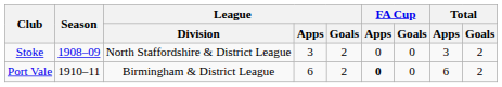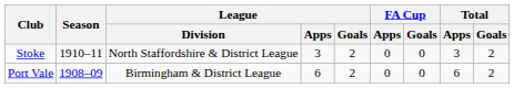 <table class="wikitable" style="text-align:center">
 <tr>
 <th rowspan="2">Club</th>
 <th rowspan="2">Season</th>
 <th colspan="3">League</th>
 <th colspan="2"><a href='#'>FA Cup</a></th>
 <th colspan="2">Total</th>
 </tr>
 <tr>
 <th>Division</th>
 <th>Apps</th>
 <th>Goals</th>
 <th>Apps</th>
 <th>Goals</th>
 <th>Apps</th>
 <th>Goals</th>
 </tr>
 <tr>
 <td><a href='#'>Stoke</a></td>
-<td><a href='#'>1908–09</a></td>
+<td>1910–11</td>
 <td>North Staffordshire & District League</td>
 <td>3</td>
 <td>2</td>
 <td>0</td>
 <td>0</td>
 <td>3</td>
 <td>2</td>
 </tr>
 <tr>
 <td><a href='#'>Port Vale</a></td>
-<td>1910–11</td>
+<td><a href='#'>1908–09</a></td>
 <td>Birmingham & District League</td>
 <td>6</td>
 <td>2</td>
-<td><strong>0</strong></td>
+<td>0</td>
 <td>0</td>
 <td>6</td>
 <td>2</td>
 </tr>
 </table>
